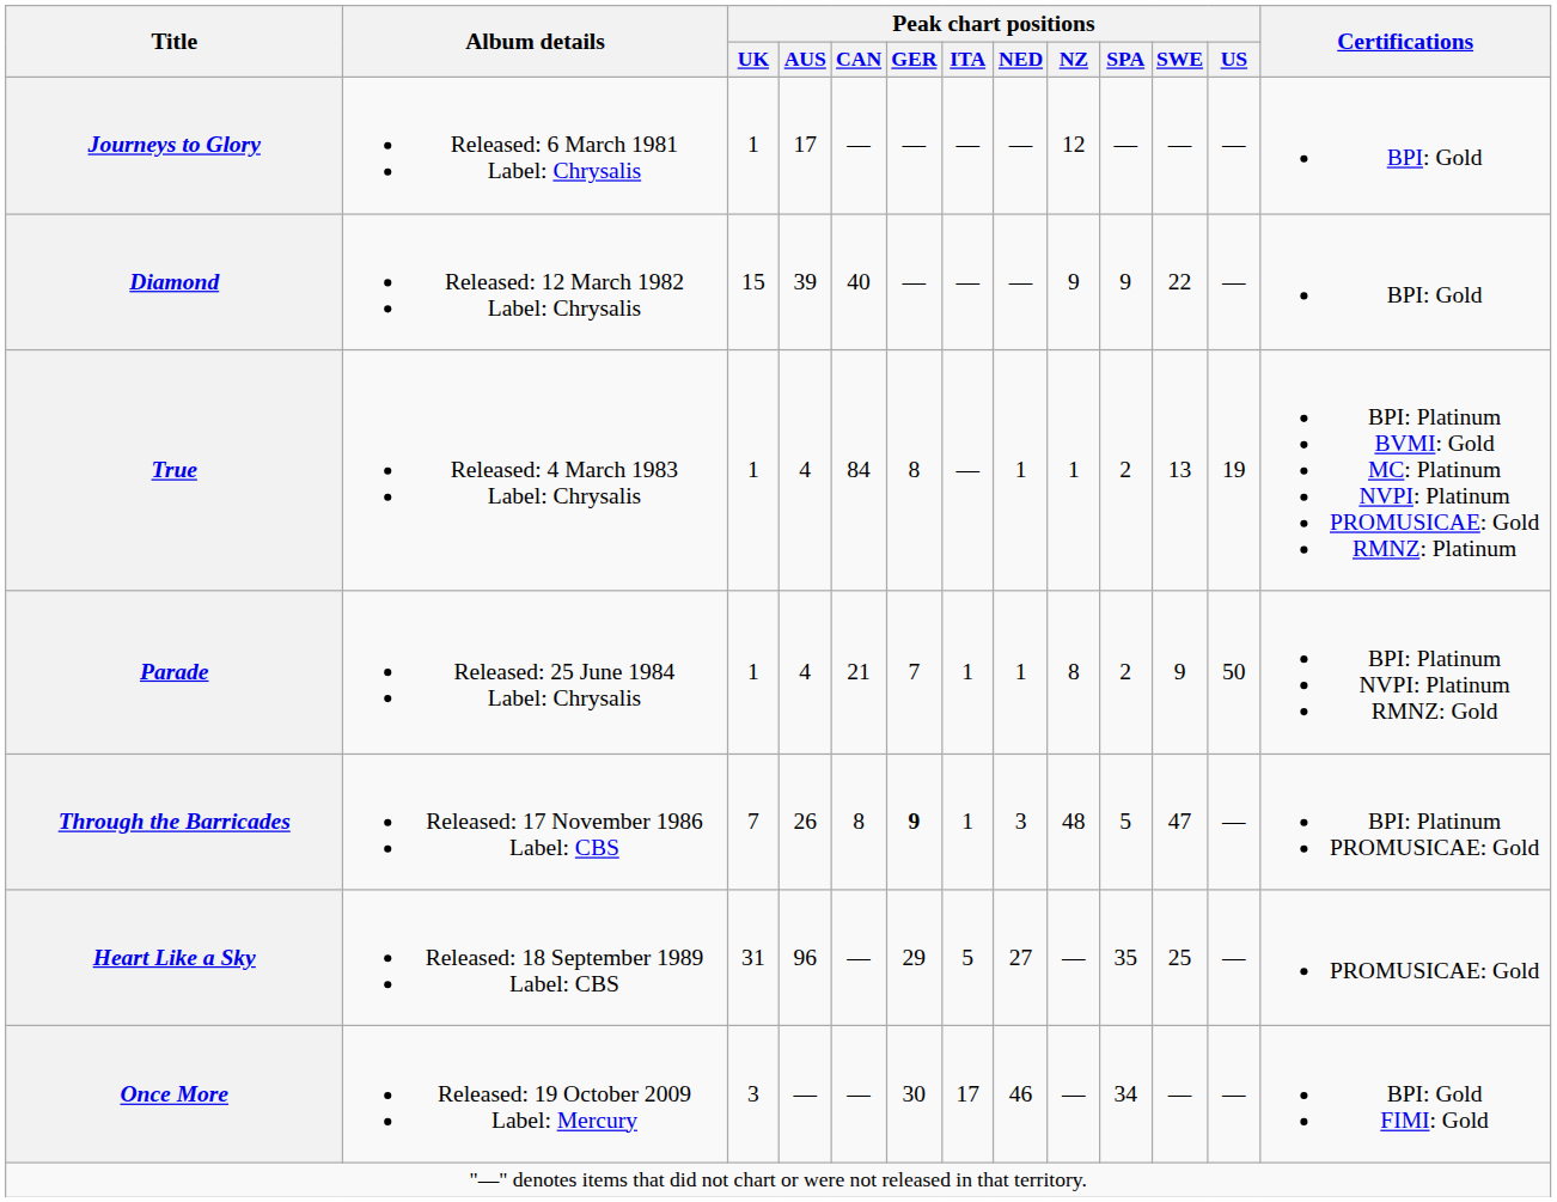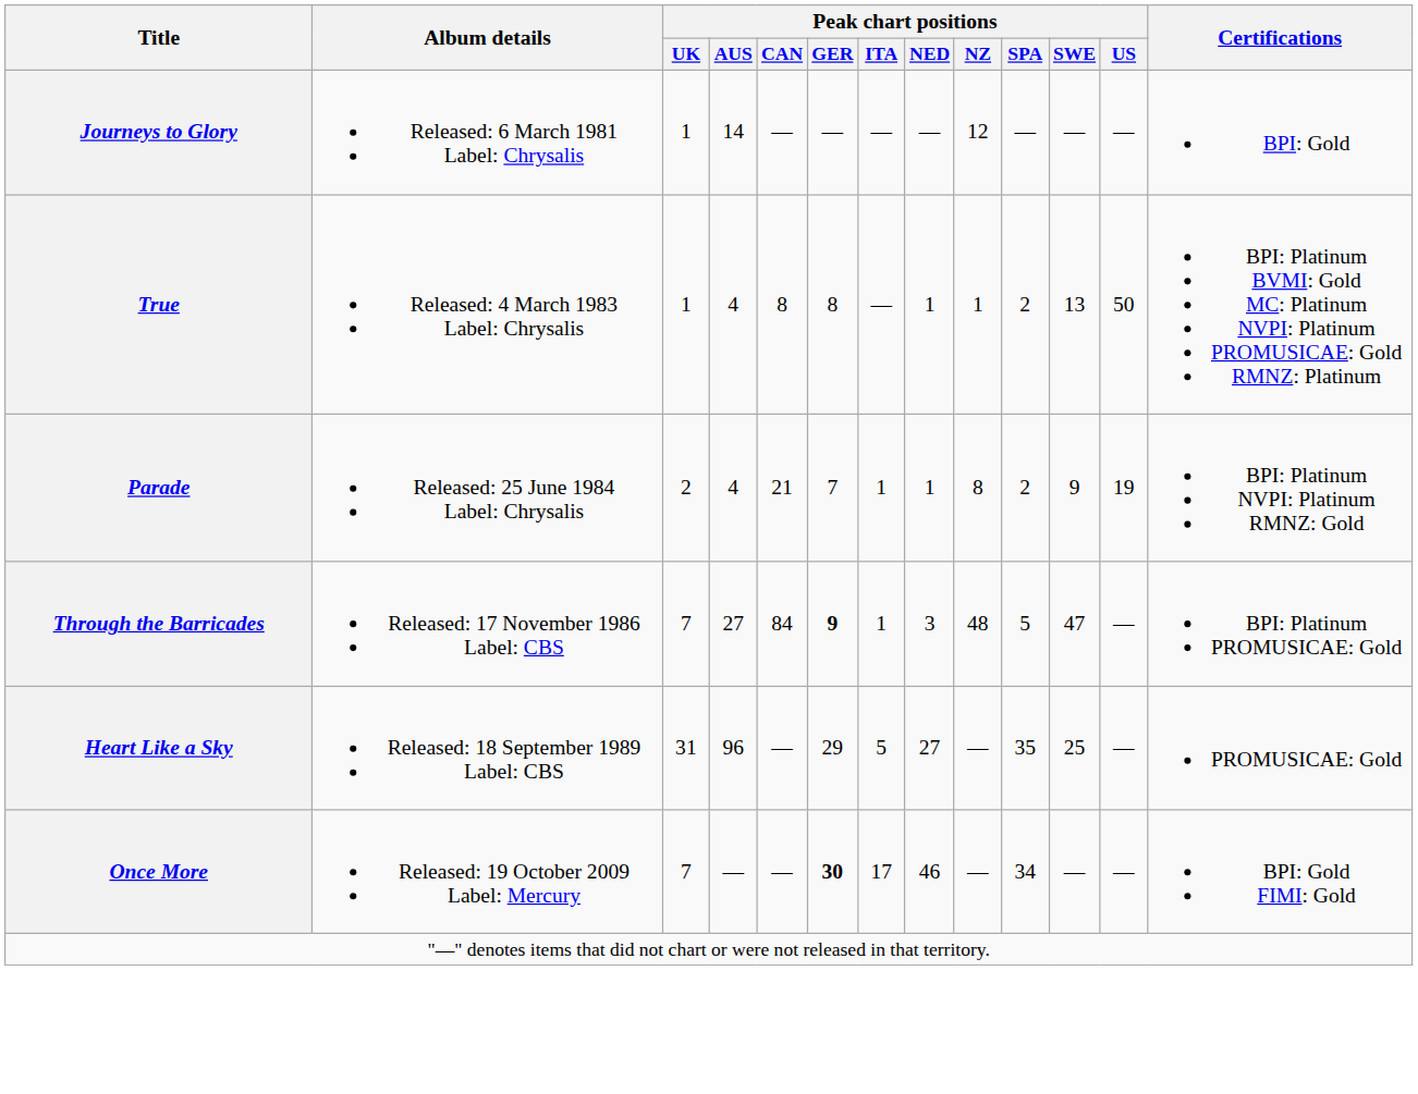 <table class="wikitable plainrowheaders" style="text-align:center;">
 <tr>
 <th scope="col" rowspan="2" style="width:14em;">Title</th>
 <th scope="col" rowspan="2" style="width:16em;">Album details</th>
 <th colspan="10" scope="col">Peak chart positions</th>
 <th rowspan="2" style="width:12em;"><a href='#'>Certifications</a></th>
 </tr>
 <tr>
 <th style="width:2em;font-size:90%;"><a href='#'>UK</a><br></th>
 <th style="width:2em;font-size:90%;"><a href='#'>AUS</a><br></th>
 <th style="width:2em;font-size:90%;"><a href='#'>CAN</a><br></th>
 <th style="width:2em;font-size:90%;"><a href='#'>GER</a><br></th>
 <th style="width:2em;font-size:90%;"><a href='#'>ITA</a><br></th>
 <th style="width:2em;font-size:90%;"><a href='#'>NED</a><br></th>
 <th style="width:2em;font-size:90%;"><a href='#'>NZ</a><br></th>
 <th style="width:2em;font-size:90%;"><a href='#'>SPA</a><br></th>
 <th style="width:2em;font-size:90%;"><a href='#'>SWE</a><br></th>
 <th style="width:2em;font-size:90%;"><a href='#'>US</a><br></th>
 </tr>
 <tr>
 <th scope="row"><em><a href='#'>Journeys to Glory</a></em></th>
 <td><br><ul><li>Released: 6 March 1981</li><li>Label: <a href='#'>Chrysalis</a></li></ul></td>
 <td>1</td>
-<td>17</td>
+<td>14</td>
 <td>—</td>
 <td>—</td>
 <td>—</td>
 <td>—</td>
 <td>12</td>
 <td>—</td>
 <td>—</td>
 <td>—</td>
 <td><br><ul><li><a href='#'>BPI</a>: Gold</li></ul></td>
 </tr>
 <tr>
-<th scope="row"><em><a href='#'>Diamond</a></em></th>
-<td><br><ul><li>Released: 12 March 1982</li><li>Label: Chrysalis</li></ul></td>
-<td>15</td>
-<td>39</td>
-<td>40</td>
-<td>—</td>
-<td>—</td>
-<td>—</td>
-<td>9</td>
-<td>9</td>
-<td>22</td>
-<td>—</td>
-<td><br><ul><li>BPI: Gold</li></ul></td>
-</tr>
-<tr>
 <th scope="row"><em><a href='#'>True</a></em></th>
 <td><br><ul><li>Released: 4 March 1983</li><li>Label: Chrysalis</li></ul></td>
 <td>1</td>
 <td>4</td>
-<td>84</td>
+<td>8</td>
 <td>8</td>
 <td>—</td>
 <td>1</td>
 <td>1</td>
 <td>2</td>
 <td>13</td>
-<td>19</td>
+<td>50</td>
 <td><br><ul><li>BPI: Platinum</li><li><a href='#'>BVMI</a>: Gold</li><li><a href='#'>MC</a>: Platinum</li><li><a href='#'>NVPI</a>: Platinum</li><li><a href='#'>PROMUSICAE</a>: Gold</li><li><a href='#'>RMNZ</a>: Platinum</li></ul></td>
 </tr>
 <tr>
 <th scope="row"><em><a href='#'>Parade</a></em></th>
 <td><br><ul><li>Released: 25 June 1984</li><li>Label: Chrysalis</li></ul></td>
-<td>1</td>
+<td>2</td>
 <td>4</td>
 <td>21</td>
 <td>7</td>
 <td>1</td>
 <td>1</td>
 <td>8</td>
 <td>2</td>
 <td>9</td>
-<td>50</td>
+<td>19</td>
 <td><br><ul><li>BPI: Platinum</li><li>NVPI: Platinum</li><li>RMNZ: Gold</li></ul></td>
 </tr>
 <tr>
 <th scope="row"><em><a href='#'>Through the Barricades</a></em></th>
 <td><br><ul><li>Released: 17 November 1986</li><li>Label: <a href='#'>CBS</a></li></ul></td>
 <td>7</td>
-<td>26</td>
-<td>8</td>
+<td>27</td>
+<td>84</td>
 <td><strong>9</strong></td>
 <td>1</td>
 <td>3</td>
 <td>48</td>
 <td>5</td>
 <td>47</td>
 <td>—</td>
 <td><br><ul><li>BPI: Platinum</li><li>PROMUSICAE: Gold</li></ul></td>
 </tr>
 <tr>
 <th scope="row"><em><a href='#'>Heart Like a Sky</a></em></th>
 <td><br><ul><li>Released: 18 September 1989</li><li>Label: CBS</li></ul></td>
 <td>31</td>
 <td>96</td>
 <td>—</td>
 <td>29</td>
 <td>5</td>
 <td>27</td>
 <td>—</td>
 <td>35</td>
 <td>25</td>
 <td>—</td>
 <td><br><ul><li>PROMUSICAE: Gold</li></ul></td>
 </tr>
 <tr>
 <th scope="row"><em><a href='#'>Once More</a></em></th>
 <td><br><ul><li>Released: 19 October 2009</li><li>Label: <a href='#'>Mercury</a></li></ul></td>
-<td>3</td>
+<td>7</td>
 <td>—</td>
 <td>—</td>
-<td>30</td>
+<td><strong>30</strong></td>
 <td>17</td>
 <td>46</td>
 <td>—</td>
 <td>34</td>
 <td>—</td>
 <td>—</td>
 <td><br><ul><li>BPI: Gold</li><li><a href='#'>FIMI</a>: Gold</li></ul></td>
 </tr>
 <tr>
 <td colspan="13" align="center" style="font-size:90%">"—" denotes items that did not chart or were not released in that territory.</td>
 </tr>
 </table>
